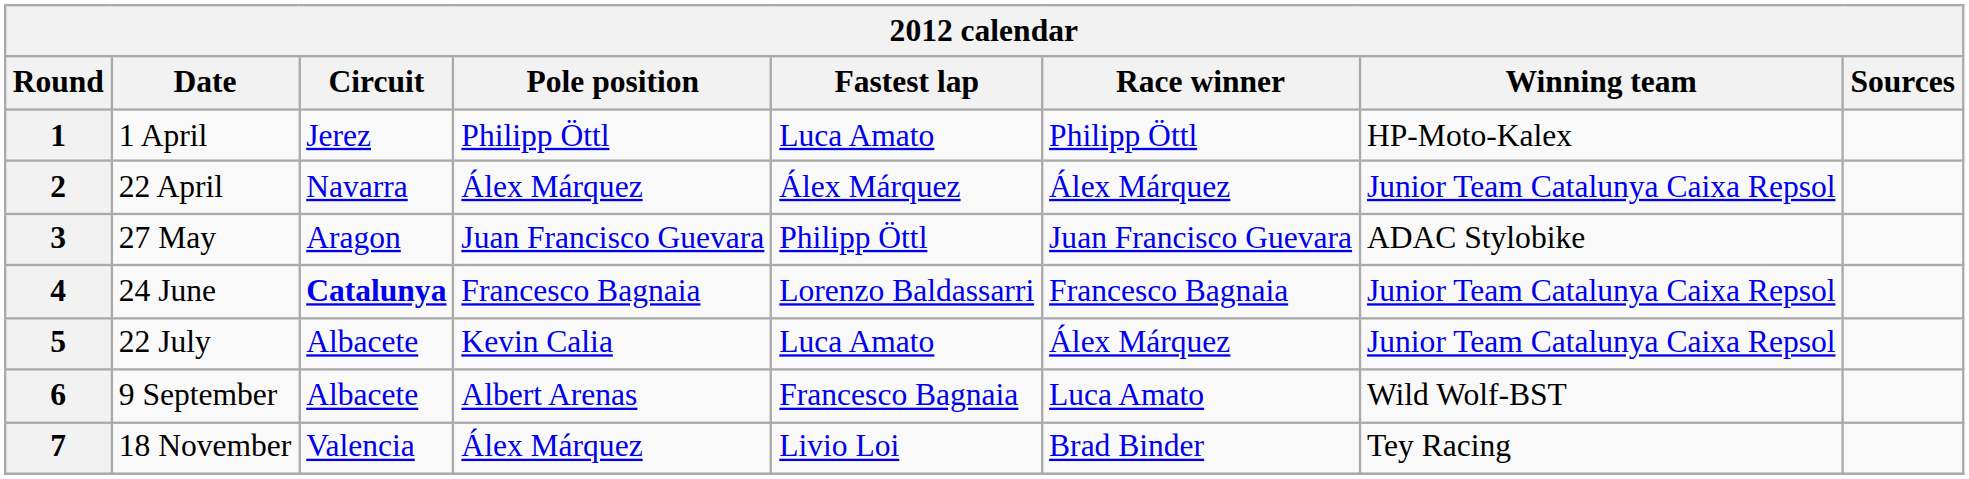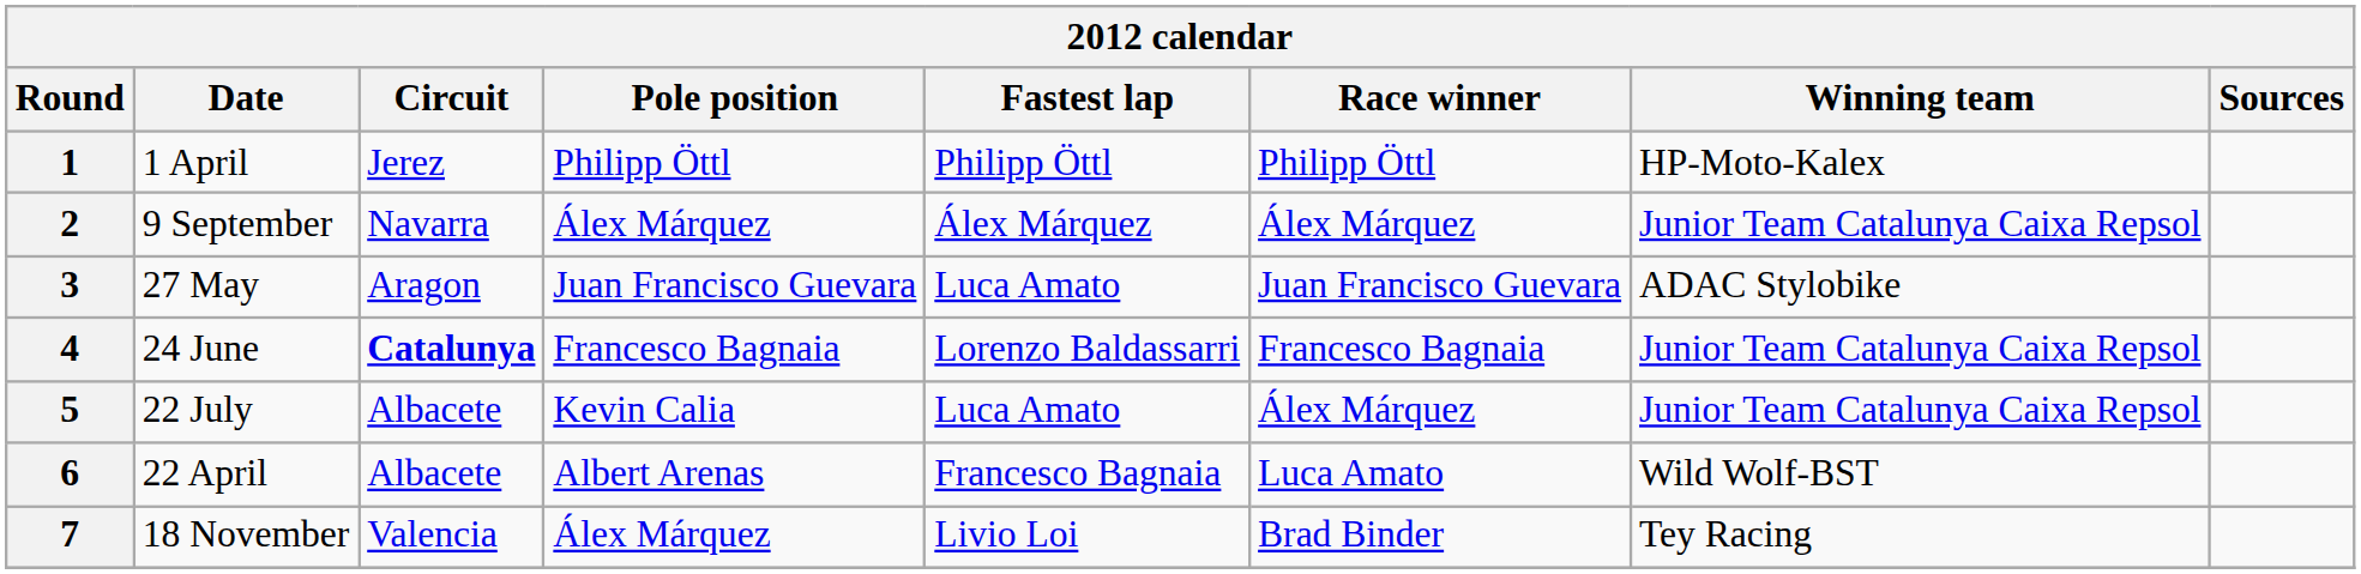 <table class="wikitable" style="font-size: 85%">
 <tr>
 <th colspan=8>2012 calendar</th>
 </tr>
 <tr>
 <th>Round</th>
 <th>Date</th>
 <th>Circuit</th>
 <th>Pole position</th>
 <th>Fastest lap</th>
 <th>Race winner</th>
 <th>Winning team</th>
 <th>Sources</th>
 </tr>
 <tr>
 <th>1</th>
 <td>1 April</td>
 <td> <a href='#'>Jerez</a></td>
 <td> <a href='#'>Philipp Öttl</a></td>
-<td> <a href='#'>Luca Amato</a></td>
+<td> <a href='#'>Philipp Öttl</a></td>
 <td> <a href='#'>Philipp Öttl</a></td>
 <td>HP-Moto-Kalex</td>
 <td align=center></td>
 </tr>
 <tr>
 <th>2</th>
-<td>22 April</td>
+<td>9 September</td>
 <td> <a href='#'>Navarra</a></td>
 <td> <a href='#'>Álex Márquez</a></td>
 <td> <a href='#'>Álex Márquez</a></td>
 <td> <a href='#'>Álex Márquez</a></td>
 <td><a href='#'>Junior Team Catalunya Caixa Repsol</a></td>
 <td align=center></td>
 </tr>
 <tr>
 <th>3</th>
 <td>27 May</td>
 <td> <a href='#'>Aragon</a></td>
 <td> <a href='#'>Juan Francisco Guevara</a></td>
-<td> <a href='#'>Philipp Öttl</a></td>
+<td> <a href='#'>Luca Amato</a></td>
 <td> <a href='#'>Juan Francisco Guevara</a></td>
 <td>ADAC Stylobike</td>
 <td align=center></td>
 </tr>
 <tr>
 <th>4</th>
 <td>24 June</td>
 <td><strong> <a href='#'>Catalunya</a></strong></td>
 <td> <a href='#'>Francesco Bagnaia</a></td>
 <td> <a href='#'>Lorenzo Baldassarri</a></td>
 <td> <a href='#'>Francesco Bagnaia</a></td>
 <td><a href='#'>Junior Team Catalunya Caixa Repsol</a></td>
 <td align=center></td>
 </tr>
 <tr>
 <th>5</th>
 <td>22 July</td>
 <td> <a href='#'>Albacete</a></td>
 <td> <a href='#'>Kevin Calia</a></td>
 <td> <a href='#'>Luca Amato</a></td>
 <td> <a href='#'>Álex Márquez</a></td>
 <td><a href='#'>Junior Team Catalunya Caixa Repsol</a></td>
 <td align=center></td>
 </tr>
 <tr>
 <th>6</th>
-<td>9 September</td>
+<td>22 April</td>
 <td> <a href='#'>Albacete</a></td>
 <td> <a href='#'>Albert Arenas</a></td>
 <td> <a href='#'>Francesco Bagnaia</a></td>
 <td> <a href='#'>Luca Amato</a></td>
 <td>Wild Wolf-BST</td>
 <td align=center></td>
 </tr>
 <tr>
 <th>7</th>
 <td>18 November</td>
 <td> <a href='#'>Valencia</a></td>
 <td> <a href='#'>Álex Márquez</a></td>
 <td> <a href='#'>Livio Loi</a></td>
 <td> <a href='#'>Brad Binder</a></td>
 <td>Tey Racing</td>
 <td align=center></td>
 </tr>
 <tr>
 </tr>
 </table>
